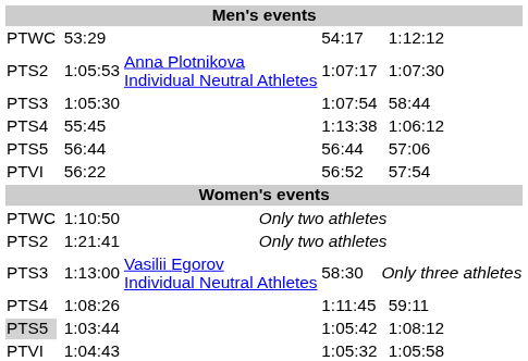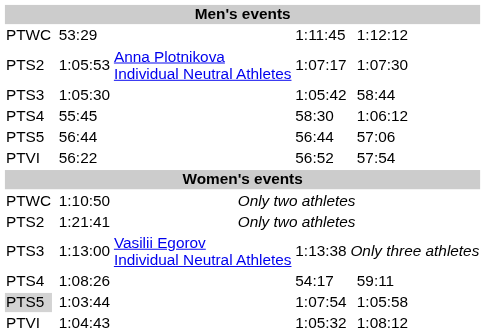 <table>
 <tr bgcolor="#cccccc">
 <td colspan=8 align="center"><strong>Men's events</strong></td>
 </tr>
 <tr>
 <td>PTWC</td>
 <td></td>
 <td>53:29</td>
 <td></td>
-<td>54:17</td>
+<td>1:11:45</td>
 <td></td>
 <td>1:12:12</td>
 </tr>
 <tr>
 <td>PTS2</td>
 <td></td>
 <td>1:05:53</td>
 <td><a href='#'>Anna Plotnikova</a><br> <a href='#'>Individual Neutral Athletes</a></td>
 <td>1:07:17</td>
 <td></td>
 <td>1:07:30</td>
 </tr>
 <tr>
 <td>PTS3</td>
 <td></td>
 <td>1:05:30</td>
 <td></td>
-<td>1:07:54</td>
+<td>1:05:42</td>
 <td></td>
 <td>58:44</td>
 </tr>
 <tr>
 <td>PTS4</td>
 <td></td>
 <td>55:45</td>
 <td></td>
-<td>1:13:38</td>
+<td>58:30</td>
 <td></td>
 <td>1:06:12</td>
 </tr>
 <tr>
 <td>PTS5</td>
 <td></td>
 <td>56:44</td>
 <td></td>
 <td>56:44</td>
 <td></td>
 <td>57:06</td>
 </tr>
 <tr>
 <td>PTVI</td>
 <td></td>
 <td>56:22</td>
 <td></td>
 <td>56:52</td>
 <td></td>
 <td>57:54</td>
 </tr>
 <tr bgcolor="#cccccc">
 <td colspan=8 align="center"><strong>Women's events</strong></td>
 </tr>
 <tr>
 <td>PTWC</td>
 <td></td>
 <td>1:10:50</td>
 <td colspan="4" align="center"><em>Only two athletes</em></td>
 </tr>
 <tr>
 <td>PTS2</td>
 <td></td>
 <td>1:21:41</td>
 <td colspan="4" align="center"><em>Only two athletes</em></td>
 </tr>
 <tr>
 <td>PTS3</td>
 <td></td>
 <td>1:13:00</td>
 <td><a href='#'>Vasilii Egorov</a><br> <a href='#'>Individual Neutral Athletes</a></td>
-<td>58:30</td>
+<td>1:13:38</td>
 <td colspan="2" align="center"><em>Only three athletes</em></td>
 </tr>
 <tr>
 <td>PTS4</td>
 <td></td>
 <td>1:08:26</td>
 <td></td>
-<td>1:11:45</td>
+<td>54:17</td>
 <td></td>
 <td>59:11</td>
 </tr>
 <tr>
 <td style="background: lightgrey;">PTS5</td>
 <td></td>
 <td>1:03:44</td>
 <td></td>
-<td>1:05:42</td>
+<td>1:07:54</td>
 <td></td>
-<td>1:08:12</td>
+<td>1:05:58</td>
 </tr>
 <tr>
 <td>PTVI</td>
 <td></td>
 <td>1:04:43</td>
 <td></td>
 <td>1:05:32</td>
 <td></td>
-<td>1:05:58</td>
+<td>1:08:12</td>
 </tr>
 </table>
